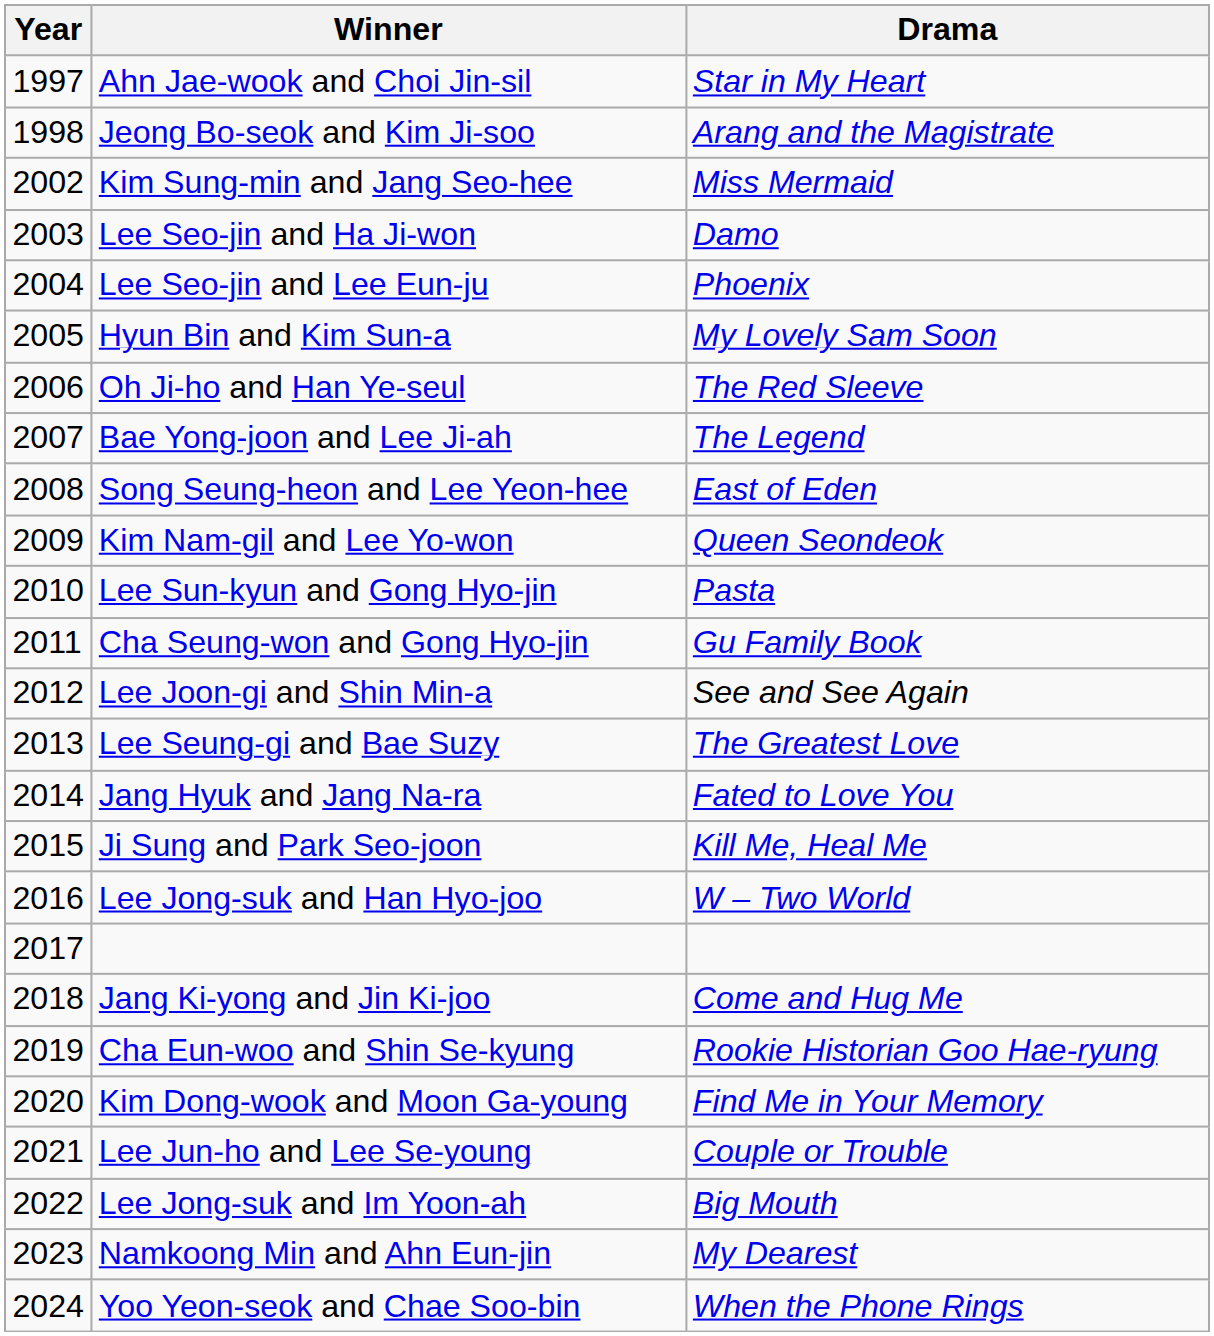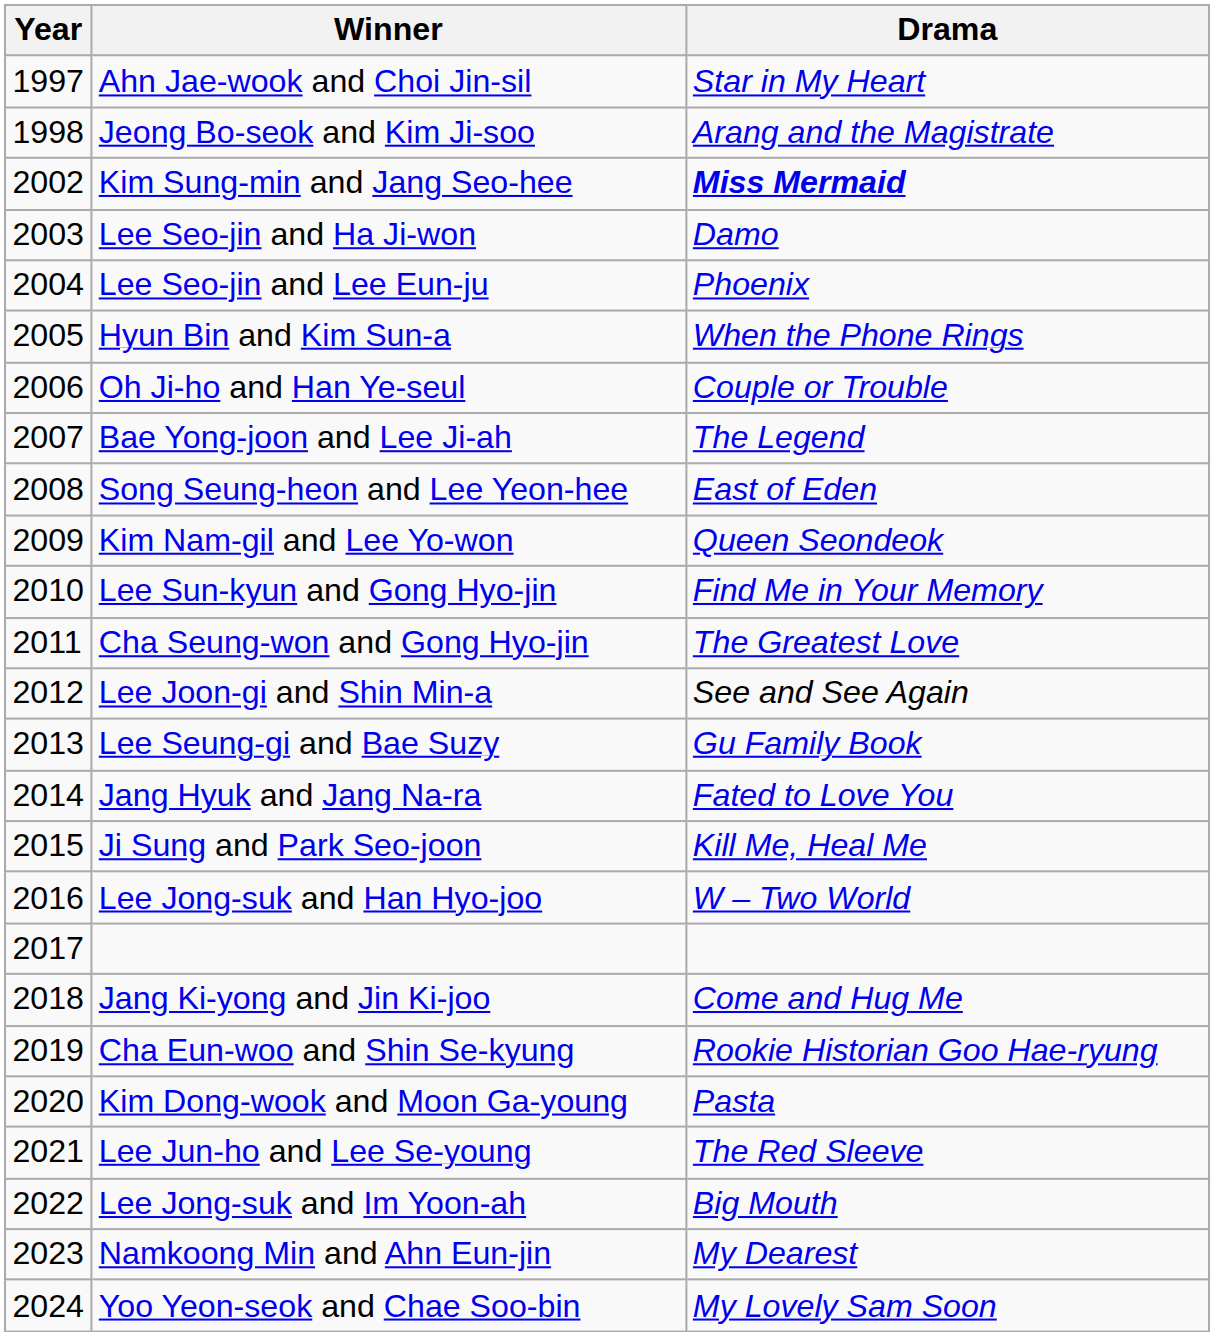 <table class="wikitable" style="width:600px">
 <tr>
 <th width=10>Year</th>
 <th>Winner</th>
 <th>Drama</th>
 </tr>
 <tr>
 <td>1997</td>
 <td><a href='#'>Ahn Jae-wook</a> and <a href='#'>Choi Jin-sil</a></td>
 <td><em><a href='#'>Star in My Heart</a></em></td>
 </tr>
 <tr>
 <td>1998</td>
 <td><a href='#'>Jeong Bo-seok</a> and <a href='#'>Kim Ji-soo</a></td>
 <td><em><a href='#'>Arang and the Magistrate</a></em></td>
 </tr>
 <tr>
 <td>2002</td>
 <td><a href='#'>Kim Sung-min</a> and <a href='#'>Jang Seo-hee</a></td>
-<td><em><a href='#'>Miss Mermaid</a></em></td>
+<td><strong><em><a href='#'>Miss Mermaid</a></em></strong></td>
 </tr>
 <tr>
 <td>2003</td>
 <td><a href='#'>Lee Seo-jin</a> and <a href='#'>Ha Ji-won</a></td>
 <td><em><a href='#'>Damo</a></em></td>
 </tr>
 <tr>
 <td>2004</td>
 <td><a href='#'>Lee Seo-jin</a> and <a href='#'>Lee Eun-ju</a></td>
 <td><em><a href='#'>Phoenix</a></em></td>
 </tr>
 <tr>
 <td>2005</td>
 <td><a href='#'>Hyun Bin</a> and <a href='#'>Kim Sun-a</a></td>
-<td><em><a href='#'>My Lovely Sam Soon</a></em></td>
+<td><em><a href='#'>When the Phone Rings</a></em></td>
 </tr>
 <tr>
 <td>2006</td>
 <td><a href='#'>Oh Ji-ho</a> and <a href='#'>Han Ye-seul</a></td>
-<td><em><a href='#'>The Red Sleeve</a></em></td>
+<td><em><a href='#'>Couple or Trouble</a></em></td>
 </tr>
 <tr>
 <td>2007</td>
 <td><a href='#'>Bae Yong-joon</a> and <a href='#'>Lee Ji-ah</a></td>
 <td><em><a href='#'>The Legend</a></em></td>
 </tr>
 <tr>
 <td>2008</td>
 <td><a href='#'>Song Seung-heon</a> and <a href='#'>Lee Yeon-hee</a></td>
 <td><em><a href='#'>East of Eden</a></em></td>
 </tr>
 <tr>
 <td>2009</td>
 <td><a href='#'>Kim Nam-gil</a> and <a href='#'>Lee Yo-won</a></td>
 <td><em><a href='#'>Queen Seondeok</a></em></td>
 </tr>
 <tr>
 <td>2010</td>
 <td><a href='#'>Lee Sun-kyun</a> and <a href='#'>Gong Hyo-jin</a></td>
-<td><em><a href='#'>Pasta</a></em></td>
+<td><em><a href='#'>Find Me in Your Memory</a></em></td>
 </tr>
 <tr>
 <td>2011</td>
 <td><a href='#'>Cha Seung-won</a> and <a href='#'>Gong Hyo-jin</a></td>
-<td><em><a href='#'>Gu Family Book</a></em></td>
+<td><em><a href='#'>The Greatest Love</a></em></td>
 </tr>
 <tr>
 <td>2012</td>
 <td><a href='#'>Lee Joon-gi</a> and <a href='#'>Shin Min-a</a></td>
 <td><em>See and See Again</em></td>
 </tr>
 <tr>
 <td>2013</td>
 <td><a href='#'>Lee Seung-gi</a> and <a href='#'>Bae Suzy</a></td>
-<td><em><a href='#'>The Greatest Love</a></em></td>
+<td><em><a href='#'>Gu Family Book</a></em></td>
 </tr>
 <tr>
 <td>2014</td>
 <td><a href='#'>Jang Hyuk</a> and <a href='#'>Jang Na-ra</a></td>
 <td><em><a href='#'>Fated to Love You</a></em></td>
 </tr>
 <tr>
 <td>2015</td>
 <td><a href='#'>Ji Sung</a> and <a href='#'>Park Seo-joon</a></td>
 <td><em><a href='#'>Kill Me, Heal Me</a></em></td>
 </tr>
 <tr>
 <td>2016</td>
 <td><a href='#'>Lee Jong-suk</a> and <a href='#'>Han Hyo-joo</a></td>
 <td><em><a href='#'>W – Two World</a></em></td>
 </tr>
 <tr>
 <td>2017</td>
 <td></td>
 <td></td>
 </tr>
 <tr>
 <td>2018</td>
 <td><a href='#'>Jang Ki-yong</a> and <a href='#'>Jin Ki-joo</a></td>
 <td><em><a href='#'>Come and Hug Me</a></em></td>
 </tr>
 <tr>
 <td>2019</td>
 <td><a href='#'>Cha Eun-woo</a> and <a href='#'>Shin Se-kyung</a></td>
 <td><em><a href='#'>Rookie Historian Goo Hae-ryung</a></em></td>
 </tr>
 <tr>
 <td>2020</td>
 <td><a href='#'>Kim Dong-wook</a> and <a href='#'>Moon Ga-young</a></td>
-<td><em><a href='#'>Find Me in Your Memory</a></em></td>
+<td><em><a href='#'>Pasta</a></em></td>
 </tr>
 <tr>
 <td>2021</td>
 <td><a href='#'>Lee Jun-ho</a> and <a href='#'>Lee Se-young</a></td>
-<td><em><a href='#'>Couple or Trouble</a></em></td>
+<td><em><a href='#'>The Red Sleeve</a></em></td>
 </tr>
 <tr>
 <td>2022</td>
 <td><a href='#'>Lee Jong-suk</a> and  <a href='#'>Im Yoon-ah</a></td>
 <td><em><a href='#'>Big Mouth</a></em></td>
 </tr>
 <tr>
 <td>2023</td>
 <td><a href='#'>Namkoong Min</a> and <a href='#'>Ahn Eun-jin</a></td>
 <td><em><a href='#'>My Dearest</a></em></td>
 </tr>
 <tr>
 <td>2024</td>
 <td><a href='#'>Yoo Yeon-seok</a> and <a href='#'>Chae Soo-bin</a></td>
-<td><em><a href='#'>When the Phone Rings</a></em></td>
+<td><em><a href='#'>My Lovely Sam Soon</a></em></td>
 </tr>
 </table>
